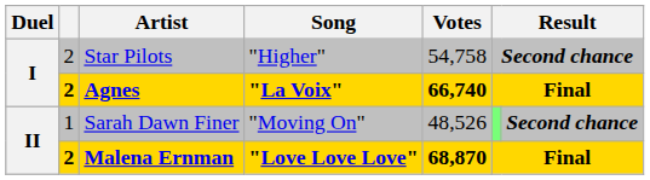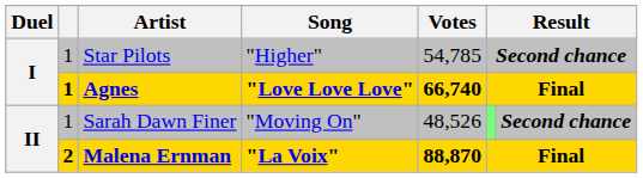 <table class="sortable wikitable" style="margin: 1em auto 1em auto; text-align:center;">
 <tr>
 <th>Duel</th>
 <th></th>
 <th>Artist</th>
 <th>Song</th>
 <th>Votes</th>
 <th colspan="2" class="unsortable">Result</th>
 </tr>
 <tr style="background:silver;">
 <th rowspan="2">I</th>
-<td>2</td>
+<td>1</td>
 <td align="left"><a href='#'>Star Pilots</a></td>
 <td align="left">"<a href='#'>Higher</a>"</td>
-<td>54,758</td>
+<td>54,785</td>
 <td colspan="2"><strong><em>Second chance</em></strong></td>
 </tr>
 <tr style="background:gold;">
-<td><strong>2</strong></td>
+<td><strong>1</strong></td>
 <td align="left"><strong><a href='#'>Agnes</a></strong></td>
-<td align="left"><strong>"<a href='#'><span>La Voix</span></a>"</strong></td>
+<td align="left"><strong>"<a href='#'>Love Love Love</a>"</strong></td>
 <td><strong>66,740</strong></td>
 <td colspan="2"><strong>Final</strong></td>
 </tr>
 <tr style="background:silver;">
 <th rowspan="2">II</th>
 <td>1</td>
 <td align="left"><a href='#'>Sarah Dawn Finer</a></td>
 <td align="left">"<a href='#'>Moving On</a>"</td>
 <td>48,526</td>
 <td style="background:#78FF78;"></td>
 <td><strong><em>Second chance</em></strong></td>
 </tr>
 <tr style="background:gold;">
 <td><strong>2</strong></td>
 <td align="left"><strong><a href='#'>Malena Ernman</a></strong></td>
-<td align="left"><strong>"<a href='#'>Love Love Love</a>"</strong></td>
-<td><strong>68,870</strong></td>
+<td align="left"><strong>"<a href='#'><span>La Voix</span></a>"</strong></td>
+<td><strong>88,870</strong></td>
 <td colspan="2"><strong>Final</strong></td>
 </tr>
 </table>
